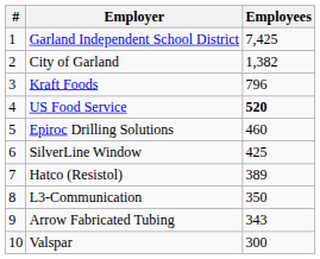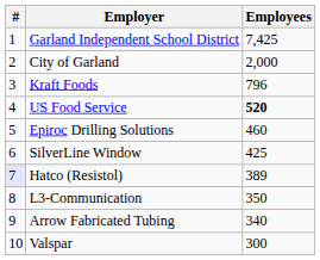 <table class="wikitable">
 <tr>
 <th>#</th>
 <th>Employer</th>
 <th>Employees</th>
 </tr>
 <tr>
 <td>1</td>
 <td><a href='#'>Garland Independent School District</a></td>
 <td>7,425</td>
 </tr>
 <tr>
 <td>2</td>
 <td>City of Garland</td>
-<td>1,382</td>
+<td>2,000</td>
 </tr>
 <tr>
 <td>3</td>
 <td><a href='#'>Kraft Foods</a></td>
 <td>796</td>
 </tr>
 <tr>
 <td>4</td>
 <td><a href='#'>US Food Service</a></td>
 <td><strong>520</strong></td>
 </tr>
 <tr>
 <td>5</td>
 <td><a href='#'>Epiroc</a> Drilling Solutions</td>
 <td>460</td>
 </tr>
 <tr>
 <td>6</td>
 <td>SilverLine Window</td>
 <td>425</td>
 </tr>
 <tr>
-<td>7</td>
+<td style="background: lavender;">7</td>
 <td>Hatco (Resistol)</td>
 <td>389</td>
 </tr>
 <tr>
 <td>8</td>
 <td>L3-Communication</td>
 <td>350</td>
 </tr>
 <tr>
 <td>9</td>
 <td>Arrow Fabricated Tubing</td>
-<td>343</td>
+<td>340</td>
 </tr>
 <tr>
 <td>10</td>
 <td>Valspar</td>
 <td>300</td>
 </tr>
 </table>
